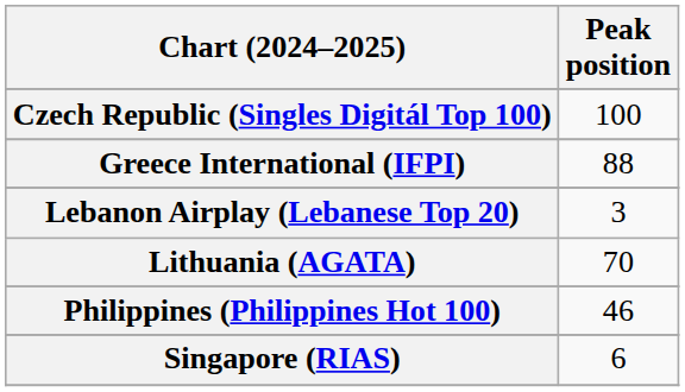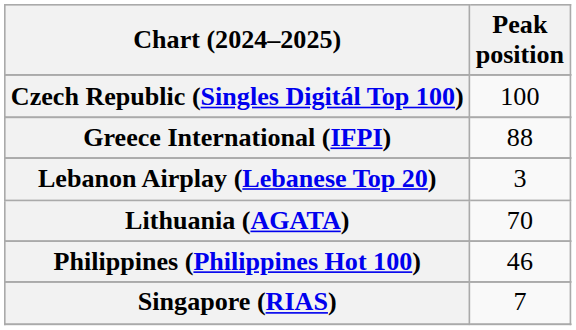 <table class="wikitable sortable plainrowheaders" style="text-align:center">
 <tr>
 <th scope="col">Chart (2024–2025)</th>
 <th scope="col">Peak<br>position</th>
 </tr>
 <tr>
 </tr>
 <tr>
 </tr>
 <tr>
 </tr>
 <tr>
 </tr>
 <tr>
 <th scope="row">Czech Republic (<a href='#'>Singles Digitál Top 100</a>)</th>
 <td>100</td>
 </tr>
 <tr>
 </tr>
 <tr>
 </tr>
 <tr>
 <th scope="row">Greece International (<a href='#'>IFPI</a>)</th>
 <td>88</td>
 </tr>
 <tr>
 </tr>
 <tr>
 <th scope="row">Lebanon Airplay (<a href='#'>Lebanese Top 20</a>)</th>
 <td>3</td>
 </tr>
 <tr>
 <th scope="row">Lithuania (<a href='#'>AGATA</a>)</th>
 <td>70</td>
 </tr>
 <tr>
 </tr>
 <tr>
 </tr>
 <tr>
 </tr>
 <tr>
 </tr>
 <tr>
 <th scope="row">Philippines (<a href='#'>Philippines Hot 100</a>)</th>
 <td>46</td>
 </tr>
 <tr>
 </tr>
 <tr>
 <th scope="row">Singapore (<a href='#'>RIAS</a>)</th>
-<td>6</td>
+<td>7</td>
 </tr>
 <tr>
 </tr>
 <tr>
 </tr>
 <tr>
 </tr>
 <tr>
 </tr>
 <tr>
 </tr>
 <tr>
 </tr>
 </table>
